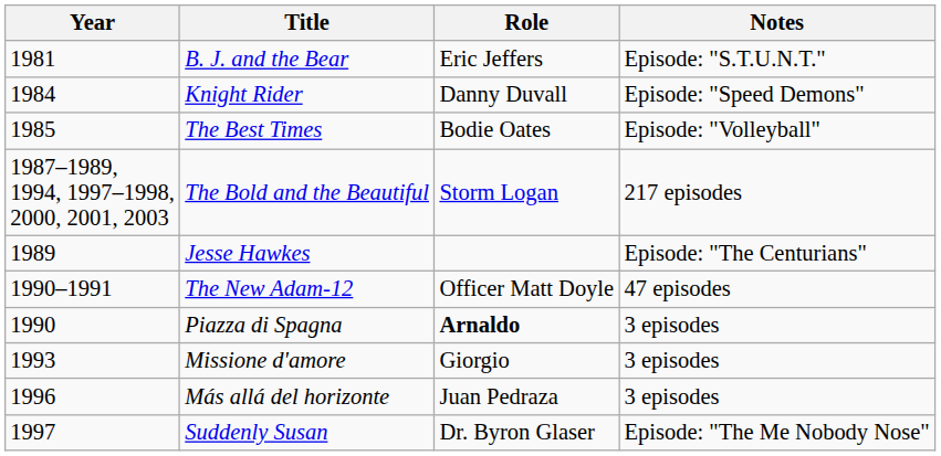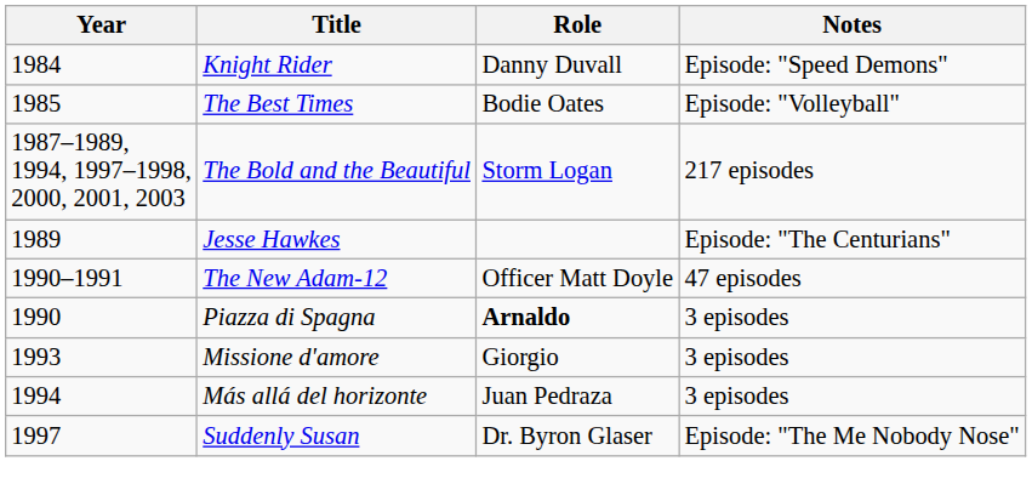 <table class="wikitable sortable">
 <tr>
 <th scope="col">Year</th>
 <th scope="col">Title</th>
 <th scope="col">Role</th>
 <th scope="col" class="unsortable">Notes</th>
-</tr>
-<tr>
-<td>1981</td>
-<td><em><a href='#'>B. J. and the Bear</a></em></td>
-<td>Eric Jeffers</td>
-<td>Episode: "S.T.U.N.T."</td>
 </tr>
 <tr>
 <td>1984</td>
 <td><em><a href='#'>Knight Rider</a></em></td>
 <td>Danny Duvall</td>
 <td>Episode: "Speed Demons"</td>
 </tr>
 <tr>
 <td>1985</td>
 <td><em><a href='#'>The Best Times</a></em></td>
 <td>Bodie Oates</td>
 <td>Episode: "Volleyball"</td>
 </tr>
 <tr>
 <td>1987–1989,<br>1994, 1997–1998,<br>2000, 2001, 2003</td>
 <td><em><a href='#'>The Bold and the Beautiful</a></em></td>
 <td><a href='#'>Storm Logan</a></td>
 <td>217 episodes</td>
 </tr>
 <tr>
 <td>1989</td>
 <td><em><a href='#'>Jesse Hawkes</a></em></td>
 <td></td>
 <td>Episode: "The Centurians"</td>
 </tr>
 <tr>
 <td>1990–1991</td>
 <td><em><a href='#'>The New Adam-12</a></em></td>
 <td>Officer Matt Doyle</td>
 <td>47 episodes</td>
 </tr>
 <tr>
 <td>1990</td>
 <td><em>Piazza di Spagna</em></td>
 <td><strong>Arnaldo</strong></td>
 <td>3 episodes</td>
 </tr>
 <tr>
 <td>1993</td>
 <td><em>Missione d'amore</em></td>
 <td>Giorgio</td>
 <td>3 episodes</td>
 </tr>
 <tr>
-<td>1996</td>
+<td>1994</td>
 <td><em>Más allá del horizonte</em></td>
 <td>Juan Pedraza</td>
 <td>3 episodes</td>
 </tr>
 <tr>
 <td>1997</td>
 <td><em><a href='#'>Suddenly Susan</a></em></td>
 <td>Dr. Byron Glaser</td>
 <td>Episode: "The Me Nobody Nose"</td>
 </tr>
 </table>
